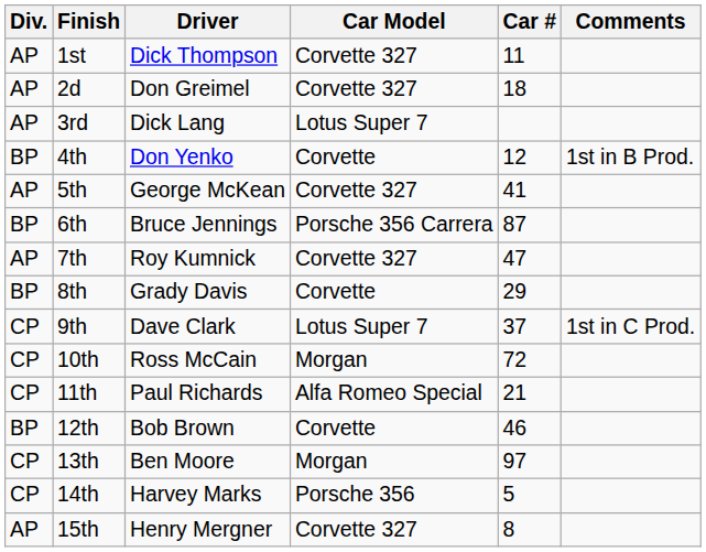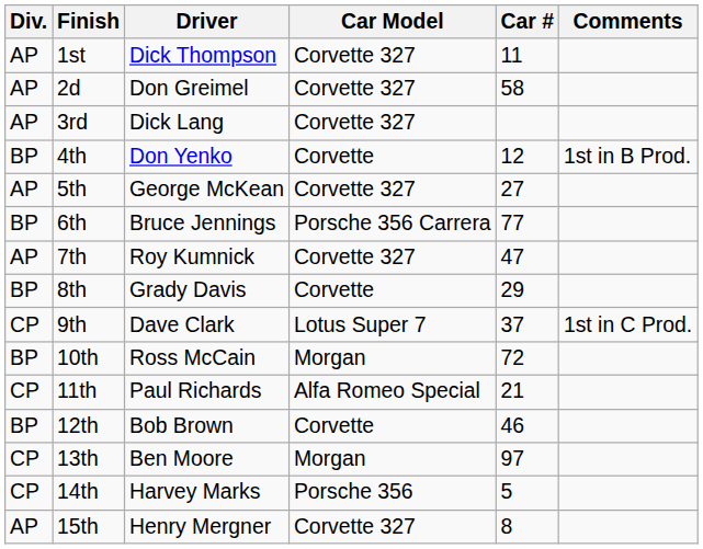 <table class="wikitable">
 <tr>
 <th>Div.</th>
 <th>Finish</th>
 <th>Driver</th>
 <th>Car Model</th>
 <th>Car #</th>
 <th>Comments</th>
 </tr>
 <tr>
 <td>AP</td>
 <td>1st</td>
 <td><a href='#'>Dick Thompson</a></td>
 <td>Corvette 327</td>
 <td>11</td>
 <td></td>
 </tr>
 <tr>
 <td>AP</td>
 <td>2d</td>
 <td>Don Greimel</td>
 <td>Corvette 327</td>
-<td>18</td>
+<td>58</td>
 <td></td>
 </tr>
 <tr>
 <td>AP</td>
 <td>3rd</td>
 <td>Dick Lang</td>
-<td>Lotus Super 7</td>
+<td>Corvette 327</td>
 <td></td>
 <td></td>
 </tr>
 <tr>
 <td>BP</td>
 <td>4th</td>
 <td><a href='#'>Don Yenko</a></td>
 <td>Corvette</td>
 <td>12</td>
 <td>1st in B Prod.</td>
 </tr>
 <tr>
 <td>AP</td>
 <td>5th</td>
 <td>George McKean</td>
 <td>Corvette 327</td>
-<td>41</td>
+<td>27</td>
 </tr>
 <tr>
 <td>BP</td>
 <td>6th</td>
 <td>Bruce Jennings</td>
 <td>Porsche 356 Carrera</td>
-<td>87</td>
+<td>77</td>
 <td></td>
 </tr>
 <tr>
 <td>AP</td>
 <td>7th</td>
 <td>Roy Kumnick</td>
 <td>Corvette 327</td>
 <td>47</td>
 <td></td>
 </tr>
 <tr>
 <td>BP</td>
 <td>8th</td>
 <td>Grady Davis</td>
 <td>Corvette</td>
 <td>29</td>
 </tr>
 <tr>
 <td>CP</td>
 <td>9th</td>
 <td>Dave Clark</td>
 <td>Lotus Super 7</td>
 <td>37</td>
 <td>1st in C Prod.</td>
 </tr>
 <tr>
-<td>CP</td>
+<td>BP</td>
 <td>10th</td>
 <td>Ross McCain</td>
 <td>Morgan</td>
 <td>72</td>
 <td></td>
 </tr>
 <tr>
 <td>CP</td>
 <td>11th</td>
 <td>Paul Richards</td>
 <td>Alfa Romeo Special</td>
 <td>21</td>
 <td></td>
 </tr>
 <tr>
 <td>BP</td>
 <td>12th</td>
 <td>Bob Brown</td>
 <td>Corvette</td>
 <td>46</td>
 <td></td>
 </tr>
 <tr>
 <td>CP</td>
 <td>13th</td>
 <td>Ben Moore</td>
 <td>Morgan</td>
 <td>97</td>
 <td></td>
 </tr>
 <tr>
 <td>CP</td>
 <td>14th</td>
 <td>Harvey Marks</td>
 <td>Porsche 356</td>
 <td>5</td>
 <td></td>
 </tr>
 <tr>
 <td>AP</td>
 <td>15th</td>
 <td>Henry Mergner</td>
 <td>Corvette 327</td>
 <td>8</td>
 <td></td>
 </tr>
 </table>
